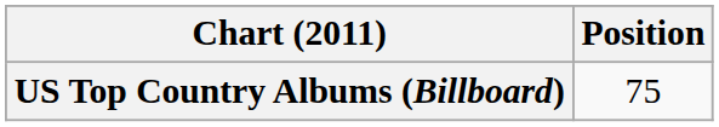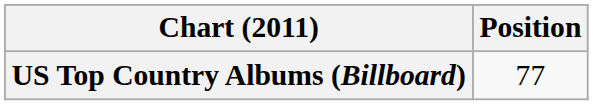 <table class="wikitable plainrowheaders">
 <tr>
 <th>Chart (2011)</th>
 <th>Position</th>
 </tr>
 <tr>
 <th scope="row">US Top Country Albums (<em>Billboard</em>)</th>
-<td style="text-align:center;">75</td>
+<td style="text-align:center;">77</td>
 </tr>
 </table>
